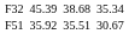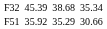 <table>
 <tr>
 <td>F32 <br></td>
 <td></td>
 <td>45.39 <strong></strong></td>
 <td></td>
 <td>38.68 </td>
 <td></td>
 <td>35.34 </td>
 </tr>
 <tr>
 <td>F51 <br></td>
 <td></td>
 <td>35.92 <strong></strong></td>
 <td></td>
-<td>35.51</td>
+<td>35.29</td>
 <td></td>
-<td>30.67</td>
+<td>30.66</td>
 </tr>
 </table>
